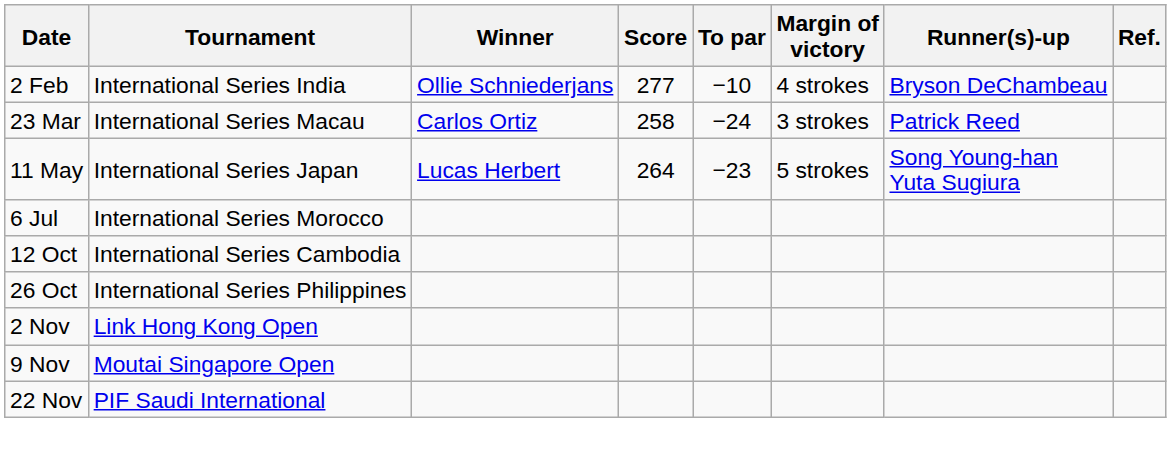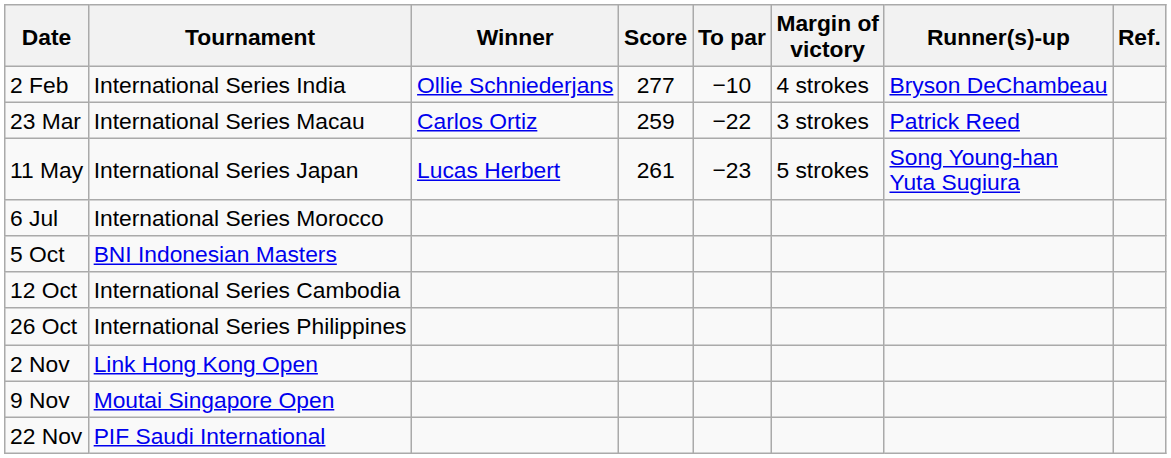 <table class=wikitable style="font-size:95%">
 <tr>
 <th>Date</th>
 <th>Tournament</th>
 <th>Winner</th>
 <th>Score</th>
 <th>To par</th>
 <th>Margin of<br>victory</th>
 <th>Runner(s)-up</th>
 <th>Ref.</th>
 </tr>
 <tr>
 <td>2 Feb</td>
 <td>International Series India</td>
 <td> <a href='#'>Ollie Schniederjans</a></td>
 <td align=center>277</td>
 <td align=center>−10</td>
 <td>4 strokes</td>
 <td> <a href='#'>Bryson DeChambeau</a></td>
 <td></td>
 </tr>
 <tr>
 <td>23 Mar</td>
 <td>International Series Macau</td>
 <td> <a href='#'>Carlos Ortiz</a></td>
-<td align=center>258</td>
-<td align=center>−24</td>
+<td align=center>259</td>
+<td align=center>−22</td>
 <td>3 strokes</td>
 <td> <a href='#'>Patrick Reed</a></td>
 <td></td>
 </tr>
 <tr>
 <td>11 May</td>
 <td>International Series Japan</td>
 <td> <a href='#'>Lucas Herbert</a></td>
-<td align=center>264</td>
+<td align=center>261</td>
 <td align=center>−23</td>
 <td>5 strokes</td>
 <td> <a href='#'>Song Young-han</a><br> <a href='#'>Yuta Sugiura</a></td>
 <td></td>
 </tr>
 <tr>
 <td>6 Jul</td>
 <td>International Series Morocco</td>
+<td></td>
+<td align=center></td>
+<td align=center></td>
+<td></td>
+<td></td>
+<td></td>
+</tr>
+<tr>
+<td>5 Oct</td>
+<td><a href='#'>BNI Indonesian Masters</a></td>
 <td></td>
 <td align=center></td>
 <td align=center></td>
 <td></td>
 <td></td>
 <td></td>
 </tr>
 <tr>
 <td>12 Oct</td>
 <td>International Series Cambodia</td>
 <td></td>
 <td align=center></td>
 <td align=center></td>
 <td></td>
 <td></td>
 <td></td>
 </tr>
 <tr>
 <td>26 Oct</td>
 <td>International Series Philippines</td>
 <td></td>
 <td align=center></td>
 <td align=center></td>
 <td></td>
 <td></td>
 <td></td>
 </tr>
 <tr>
 <td>2 Nov</td>
 <td><a href='#'>Link Hong Kong Open</a></td>
 <td></td>
 <td align=center></td>
 <td align=center></td>
 <td></td>
 <td></td>
 <td></td>
 </tr>
 <tr>
 <td>9 Nov</td>
 <td><a href='#'>Moutai Singapore Open</a></td>
 <td></td>
 <td align=center></td>
 <td align=center></td>
 <td></td>
 <td></td>
 <td></td>
 </tr>
 <tr>
 <td>22 Nov</td>
 <td><a href='#'>PIF Saudi International</a></td>
 <td></td>
 <td align=center></td>
 <td align=center></td>
 <td></td>
 <td></td>
 <td></td>
 </tr>
 </table>
